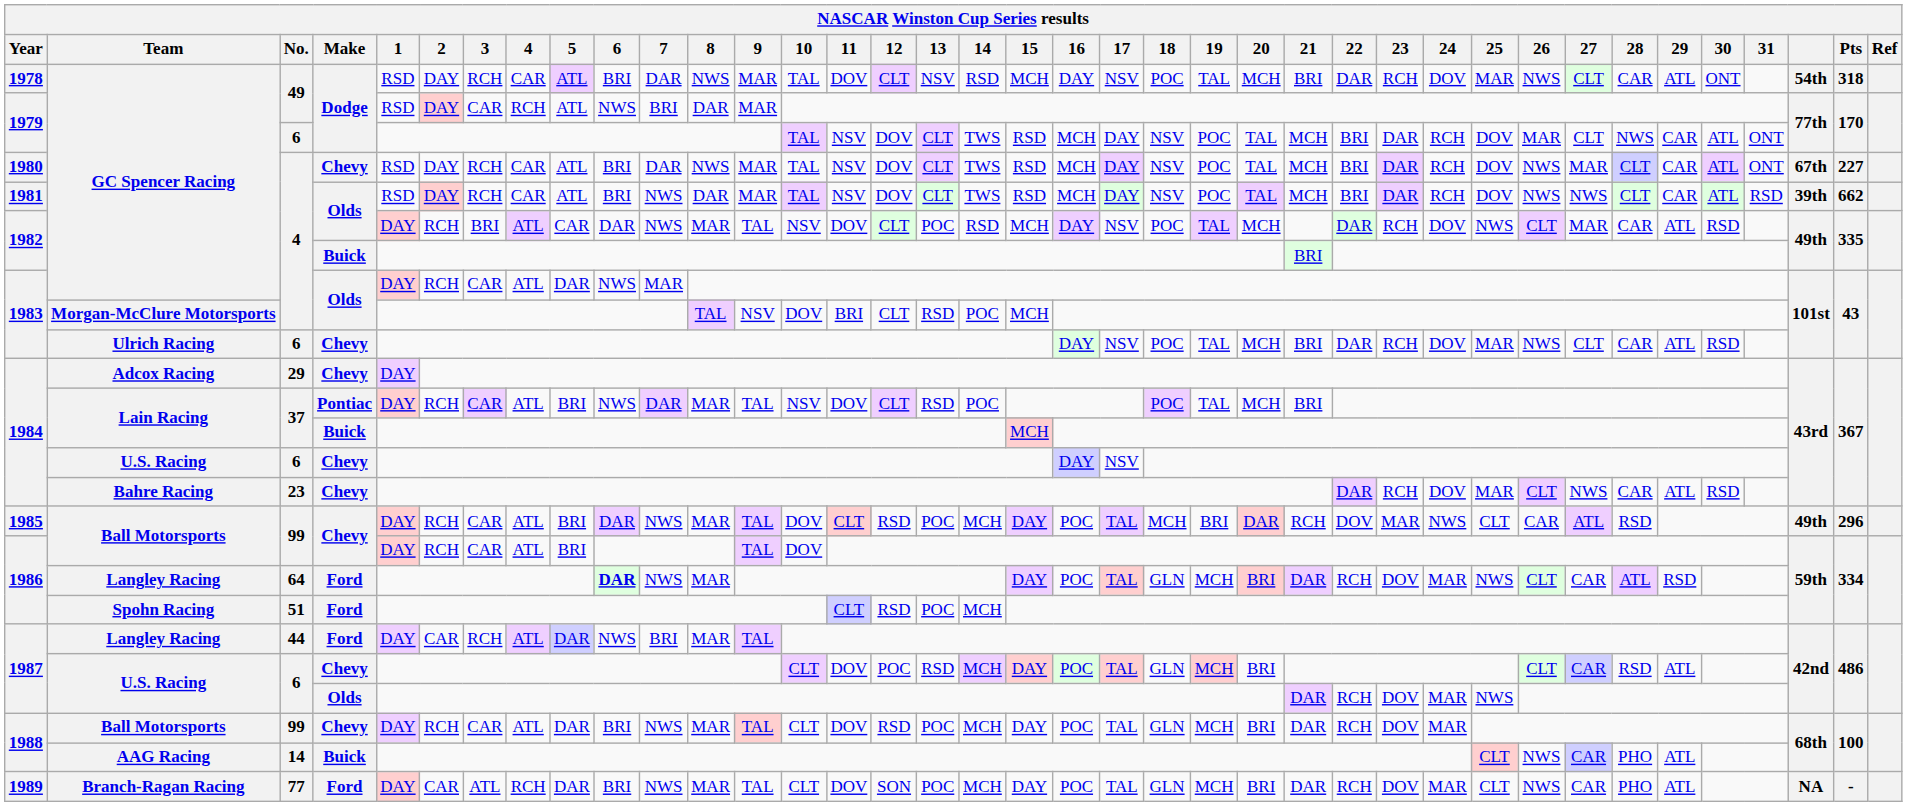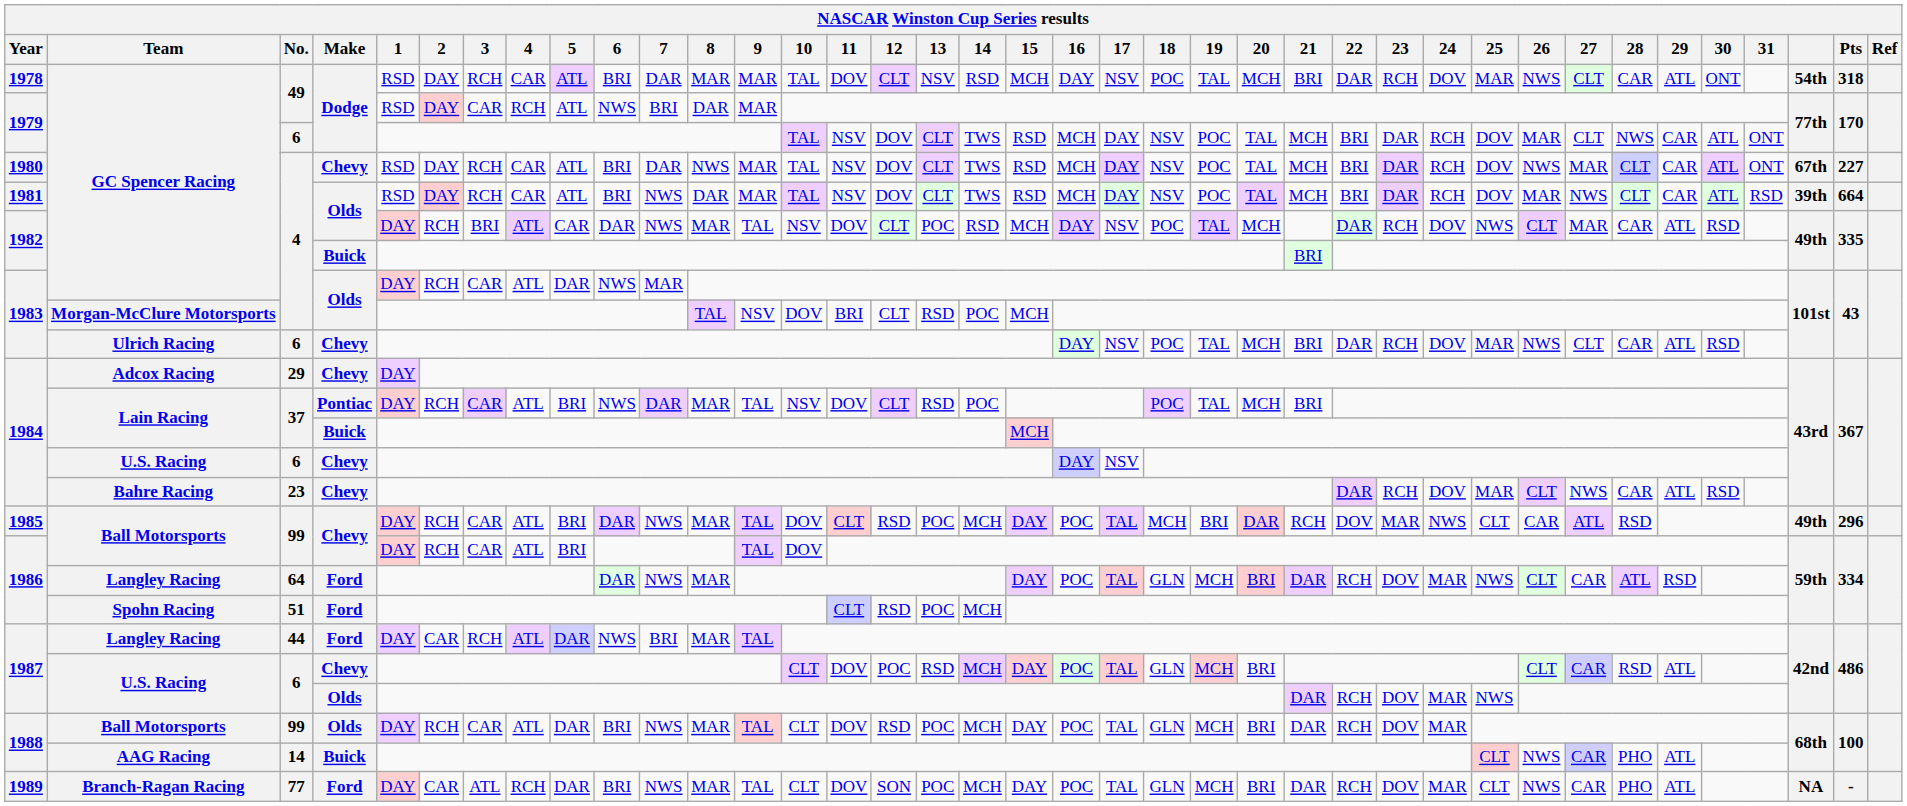 <table class="wikitable" style="text-align:center; font-size:75%">
 <tr>
 <th colspan=45><a href='#'>NASCAR</a> <a href='#'>Winston Cup Series</a> results</th>
 </tr>
 <tr>
 <th>Year</th>
 <th>Team</th>
 <th>No.</th>
 <th>Make</th>
 <th>1</th>
 <th>2</th>
 <th>3</th>
 <th>4</th>
 <th>5</th>
 <th>6</th>
 <th>7</th>
 <th>8</th>
 <th>9</th>
 <th>10</th>
 <th>11</th>
 <th>12</th>
 <th>13</th>
 <th>14</th>
 <th>15</th>
 <th>16</th>
 <th>17</th>
 <th>18</th>
 <th>19</th>
 <th>20</th>
 <th>21</th>
 <th>22</th>
 <th>23</th>
 <th>24</th>
 <th>25</th>
 <th>26</th>
 <th>27</th>
 <th>28</th>
 <th>29</th>
 <th>30</th>
 <th>31</th>
 <th></th>
 <th>Pts</th>
 <th>Ref</th>
 </tr>
 <tr>
 <th><a href='#'>1978</a></th>
 <th rowspan=8><a href='#'>GC Spencer Racing</a></th>
 <th rowspan=2>49</th>
 <th rowspan=3><a href='#'>Dodge</a></th>
 <td><a href='#'>RSD</a></td>
 <td><a href='#'>DAY</a></td>
 <td><a href='#'>RCH</a></td>
 <td><a href='#'>CAR</a></td>
 <td style="background:#EFCFFF;"><a href='#'>ATL</a><br></td>
 <td><a href='#'>BRI</a></td>
 <td><a href='#'>DAR</a></td>
-<td><a href='#'>NWS</a></td>
+<td><a href='#'>MAR</a></td>
 <td><a href='#'>MAR</a></td>
 <td><a href='#'>TAL</a></td>
 <td><a href='#'>DOV</a></td>
 <td style="background:#EFCFFF;"><a href='#'>CLT</a><br></td>
 <td><a href='#'>NSV</a></td>
 <td><a href='#'>RSD</a></td>
 <td><a href='#'>MCH</a></td>
 <td><a href='#'>DAY</a></td>
 <td><a href='#'>NSV</a></td>
 <td><a href='#'>POC</a></td>
 <td><a href='#'>TAL</a></td>
 <td><a href='#'>MCH</a></td>
 <td><a href='#'>BRI</a></td>
 <td><a href='#'>DAR</a></td>
 <td><a href='#'>RCH</a></td>
 <td><a href='#'>DOV</a></td>
 <td><a href='#'>MAR</a></td>
 <td><a href='#'>NWS</a></td>
 <td style="background:#DFFFDF;"><a href='#'>CLT</a><br></td>
 <td><a href='#'>CAR</a></td>
 <td><a href='#'>ATL</a></td>
 <td><a href='#'>ONT</a></td>
 <td></td>
 <th>54th</th>
 <th>318</th>
 <th></th>
 </tr>
 <tr>
 <th rowspan=2><a href='#'>1979</a></th>
 <td><a href='#'>RSD</a></td>
 <td style="background:#FFCFCF;"><a href='#'>DAY</a><br></td>
 <td><a href='#'>CAR</a></td>
 <td><a href='#'>RCH</a></td>
 <td><a href='#'>ATL</a></td>
 <td><a href='#'>NWS</a></td>
 <td><a href='#'>BRI</a></td>
 <td><a href='#'>DAR</a></td>
 <td><a href='#'>MAR</a></td>
 <td colspan=22></td>
 <th rowspan=2>77th</th>
 <th rowspan=2>170</th>
 <th rowspan=2></th>
 </tr>
 <tr>
 <th>6</th>
 <td colspan=9></td>
 <td style="background:#EFCFFF;"><a href='#'>TAL</a><br></td>
 <td><a href='#'>NSV</a></td>
 <td><a href='#'>DOV</a></td>
 <td style="background:#EFCFFF;"><a href='#'>CLT</a><br></td>
 <td><a href='#'>TWS</a></td>
 <td><a href='#'>RSD</a></td>
 <td><a href='#'>MCH</a></td>
 <td><a href='#'>DAY</a></td>
 <td><a href='#'>NSV</a></td>
 <td><a href='#'>POC</a></td>
 <td><a href='#'>TAL</a></td>
 <td><a href='#'>MCH</a></td>
 <td><a href='#'>BRI</a></td>
 <td><a href='#'>DAR</a></td>
 <td><a href='#'>RCH</a></td>
 <td><a href='#'>DOV</a></td>
 <td><a href='#'>MAR</a></td>
 <td><a href='#'>CLT</a></td>
 <td><a href='#'>NWS</a></td>
 <td><a href='#'>CAR</a></td>
 <td><a href='#'>ATL</a></td>
 <td><a href='#'>ONT</a></td>
 </tr>
 <tr>
 <th><a href='#'>1980</a></th>
 <th rowspan=6>4</th>
 <th><a href='#'>Chevy</a></th>
 <td><a href='#'>RSD</a></td>
 <td><a href='#'>DAY</a></td>
 <td><a href='#'>RCH</a></td>
 <td><a href='#'>CAR</a></td>
 <td><a href='#'>ATL</a></td>
 <td><a href='#'>BRI</a></td>
 <td><a href='#'>DAR</a></td>
 <td><a href='#'>NWS</a></td>
 <td><a href='#'>MAR</a></td>
 <td><a href='#'>TAL</a></td>
 <td><a href='#'>NSV</a></td>
 <td><a href='#'>DOV</a></td>
 <td style="background:#EFCFFF;"><a href='#'>CLT</a><br></td>
 <td><a href='#'>TWS</a></td>
 <td><a href='#'>RSD</a></td>
 <td><a href='#'>MCH</a></td>
 <td style="background:#EFCFFF;"><a href='#'>DAY</a><br></td>
 <td><a href='#'>NSV</a></td>
 <td><a href='#'>POC</a></td>
 <td><a href='#'>TAL</a></td>
 <td><a href='#'>MCH</a></td>
 <td><a href='#'>BRI</a></td>
 <td style="background:#EFCFFF;"><a href='#'>DAR</a><br></td>
 <td><a href='#'>RCH</a></td>
 <td><a href='#'>DOV</a></td>
 <td><a href='#'>NWS</a></td>
 <td><a href='#'>MAR</a></td>
 <td style="background:#CFCFFF;"><a href='#'>CLT</a><br></td>
 <td><a href='#'>CAR</a></td>
 <td style="background:#EFCFFF;"><a href='#'>ATL</a><br></td>
 <td><a href='#'>ONT</a></td>
 <th>67th</th>
 <th>227</th>
 <th></th>
 </tr>
 <tr>
 <th><a href='#'>1981</a></th>
 <th rowspan=2><a href='#'>Olds</a></th>
 <td><a href='#'>RSD</a></td>
 <td style="background:#FFCFCF;"><a href='#'>DAY</a><br></td>
 <td><a href='#'>RCH</a></td>
 <td><a href='#'>CAR</a></td>
 <td><a href='#'>ATL</a></td>
 <td><a href='#'>BRI</a></td>
 <td><a href='#'>NWS</a></td>
 <td><a href='#'>DAR</a></td>
 <td><a href='#'>MAR</a></td>
 <td style="background:#EFCFFF;"><a href='#'>TAL</a><br></td>
 <td><a href='#'>NSV</a></td>
 <td><a href='#'>DOV</a></td>
 <td style="background:#DFFFDF;"><a href='#'>CLT</a><br></td>
 <td><a href='#'>TWS</a></td>
 <td><a href='#'>RSD</a></td>
 <td><a href='#'>MCH</a></td>
 <td style="background:#DFFFDF;"><a href='#'>DAY</a><br></td>
 <td><a href='#'>NSV</a></td>
 <td><a href='#'>POC</a></td>
 <td style="background:#EFCFFF;"><a href='#'>TAL</a><br></td>
 <td><a href='#'>MCH</a></td>
 <td><a href='#'>BRI</a></td>
 <td style="background:#EFCFFF;"><a href='#'>DAR</a><br></td>
 <td><a href='#'>RCH</a></td>
 <td><a href='#'>DOV</a></td>
-<td><a href='#'>NWS</a></td>
+<td><a href='#'>MAR</a></td>
 <td><a href='#'>NWS</a></td>
 <td style="background:#DFFFDF;"><a href='#'>CLT</a><br></td>
 <td><a href='#'>CAR</a></td>
 <td style="background:#DFFFDF;"><a href='#'>ATL</a><br></td>
 <td><a href='#'>RSD</a></td>
 <th>39th</th>
-<th>662</th>
+<th>664</th>
 <th></th>
 </tr>
 <tr>
 <th rowspan=2><a href='#'>1982</a></th>
 <td style="background:#FFCFCF;"><a href='#'>DAY</a><br></td>
 <td><a href='#'>RCH</a></td>
 <td><a href='#'>BRI</a></td>
 <td style="background:#EFCFFF;"><a href='#'>ATL</a><br></td>
 <td><a href='#'>CAR</a></td>
 <td><a href='#'>DAR</a></td>
 <td><a href='#'>NWS</a></td>
 <td><a href='#'>MAR</a></td>
 <td><a href='#'>TAL</a></td>
 <td><a href='#'>NSV</a></td>
 <td><a href='#'>DOV</a></td>
 <td style="background:#DFFFDF;"><a href='#'>CLT</a><br></td>
 <td><a href='#'>POC</a></td>
 <td><a href='#'>RSD</a></td>
 <td><a href='#'>MCH</a></td>
 <td style="background:#EFCFFF;"><a href='#'>DAY</a><br></td>
 <td><a href='#'>NSV</a></td>
 <td><a href='#'>POC</a></td>
 <td style="background:#EFCFFF;"><a href='#'>TAL</a><br></td>
 <td><a href='#'>MCH</a></td>
 <td></td>
 <td style="background:#DFFFDF;"><a href='#'>DAR</a><br></td>
 <td><a href='#'>RCH</a></td>
 <td><a href='#'>DOV</a></td>
 <td><a href='#'>NWS</a></td>
 <td style="background:#EFCFFF;"><a href='#'>CLT</a><br></td>
 <td><a href='#'>MAR</a></td>
 <td><a href='#'>CAR</a></td>
 <td><a href='#'>ATL</a></td>
 <td><a href='#'>RSD</a></td>
 <td></td>
 <th rowspan=2>49th</th>
 <th rowspan=2>335</th>
 <th rowspan=2></th>
 </tr>
 <tr>
 <th><a href='#'>Buick</a></th>
 <td colspan=20></td>
 <td style="background:#DFFFDF;"><a href='#'>BRI</a><br></td>
 <td colspan=10></td>
 </tr>
 <tr>
 <th rowspan=3><a href='#'>1983</a></th>
 <th rowspan=2><a href='#'>Olds</a></th>
 <td style="background:#FFCFCF;"><a href='#'>DAY</a><br></td>
 <td><a href='#'>RCH</a></td>
 <td><a href='#'>CAR</a></td>
 <td><a href='#'>ATL</a></td>
 <td><a href='#'>DAR</a></td>
 <td><a href='#'>NWS</a></td>
 <td><a href='#'>MAR</a></td>
 <td colspan=24></td>
 <th rowspan=3>101st</th>
 <th rowspan=3>43</th>
 <th rowspan=3></th>
 </tr>
 <tr>
 <th><a href='#'>Morgan-McClure Motorsports</a></th>
 <td colspan=7></td>
 <td style="background:#EFCFFF;"><a href='#'>TAL</a><br></td>
 <td><a href='#'>NSV</a></td>
 <td><a href='#'>DOV</a></td>
 <td><a href='#'>BRI</a></td>
 <td><a href='#'>CLT</a></td>
 <td><a href='#'>RSD</a></td>
 <td><a href='#'>POC</a></td>
 <td><a href='#'>MCH</a></td>
 <td colspan=16></td>
 </tr>
 <tr>
 <th><a href='#'>Ulrich Racing</a></th>
 <th>6</th>
 <th><a href='#'>Chevy</a></th>
 <td colspan=15></td>
 <td style="background:#DFFFDF;"><a href='#'>DAY</a><br></td>
 <td><a href='#'>NSV</a></td>
 <td><a href='#'>POC</a></td>
 <td><a href='#'>TAL</a></td>
 <td><a href='#'>MCH</a></td>
 <td><a href='#'>BRI</a></td>
 <td><a href='#'>DAR</a></td>
 <td><a href='#'>RCH</a></td>
 <td><a href='#'>DOV</a></td>
 <td><a href='#'>MAR</a></td>
 <td><a href='#'>NWS</a></td>
 <td><a href='#'>CLT</a></td>
 <td><a href='#'>CAR</a></td>
 <td><a href='#'>ATL</a></td>
 <td><a href='#'>RSD</a></td>
 <td></td>
 </tr>
 <tr>
 <th rowspan=5><a href='#'>1984</a></th>
 <th><a href='#'>Adcox Racing</a></th>
 <th>29</th>
 <th><a href='#'>Chevy</a></th>
 <td style="background:#EFCFFF;"><a href='#'>DAY</a><br></td>
 <td colspan=30></td>
 <th rowspan=5>43rd</th>
 <th rowspan=5>367</th>
 <th rowspan=5></th>
 </tr>
 <tr>
 <th rowspan=2><a href='#'>Lain Racing</a></th>
 <th rowspan=2>37</th>
 <th><a href='#'>Pontiac</a></th>
 <td style="background:#FFCFCF;"><a href='#'>DAY</a><br></td>
 <td><a href='#'>RCH</a></td>
 <td style="background:#EFCFFF;"><a href='#'>CAR</a><br></td>
 <td><a href='#'>ATL</a></td>
 <td><a href='#'>BRI</a></td>
 <td><a href='#'>NWS</a></td>
 <td style="background:#EFCFFF;"><a href='#'>DAR</a><br></td>
 <td><a href='#'>MAR</a></td>
 <td><a href='#'>TAL</a></td>
 <td><a href='#'>NSV</a></td>
 <td><a href='#'>DOV</a></td>
 <td style="background:#EFCFFF;"><a href='#'>CLT</a><br></td>
 <td><a href='#'>RSD</a></td>
 <td><a href='#'>POC</a></td>
 <td colspan=3></td>
 <td style="background:#EFCFFF;"><a href='#'>POC</a><br></td>
 <td><a href='#'>TAL</a></td>
 <td><a href='#'>MCH</a></td>
 <td><a href='#'>BRI</a></td>
 <td colspan=10></td>
 </tr>
 <tr>
 <th><a href='#'>Buick</a></th>
 <td colspan=14></td>
 <td style="background:#FFCFCF;"><a href='#'>MCH</a><br></td>
 <td colspan=16></td>
 </tr>
 <tr>
 <th><a href='#'>U.S. Racing</a></th>
 <th>6</th>
 <th><a href='#'>Chevy</a></th>
 <td colspan=15></td>
 <td style="background:#CFCFFF;"><a href='#'>DAY</a><br></td>
 <td><a href='#'>NSV</a></td>
 <td colspan=14></td>
 </tr>
 <tr>
 <th><a href='#'>Bahre Racing</a></th>
 <th>23</th>
 <th><a href='#'>Chevy</a></th>
 <td colspan=21></td>
 <td style="background:#EFCFFF;"><a href='#'>DAR</a><br></td>
 <td><a href='#'>RCH</a></td>
 <td><a href='#'>DOV</a></td>
 <td><a href='#'>MAR</a></td>
 <td style="background:#EFCFFF;"><a href='#'>CLT</a><br></td>
 <td><a href='#'>NWS</a></td>
 <td><a href='#'>CAR</a></td>
 <td><a href='#'>ATL</a></td>
 <td><a href='#'>RSD</a></td>
 <td></td>
 </tr>
 <tr>
 <th><a href='#'>1985</a></th>
 <th rowspan=2><a href='#'>Ball Motorsports</a></th>
 <th rowspan=2>99</th>
 <th rowspan=2><a href='#'>Chevy</a></th>
 <td style="background:#FFCFCF;"><a href='#'>DAY</a><br></td>
 <td><a href='#'>RCH</a></td>
 <td><a href='#'>CAR</a></td>
 <td><a href='#'>ATL</a></td>
 <td><a href='#'>BRI</a></td>
 <td style="background:#EFCFFF;"><a href='#'>DAR</a><br></td>
 <td><a href='#'>NWS</a></td>
 <td><a href='#'>MAR</a></td>
 <td style="background:#EFCFFF;"><a href='#'>TAL</a><br></td>
 <td><a href='#'>DOV</a></td>
 <td style="background:#FFCFCF;"><a href='#'>CLT</a><br></td>
 <td><a href='#'>RSD</a></td>
 <td><a href='#'>POC</a></td>
 <td><a href='#'>MCH</a></td>
 <td style="background:#EFCFFF;"><a href='#'>DAY</a><br></td>
 <td><a href='#'>POC</a></td>
 <td style="background:#EFCFFF;"><a href='#'>TAL</a><br></td>
 <td><a href='#'>MCH</a></td>
 <td><a href='#'>BRI</a></td>
 <td style="background:#FFCFCF;"><a href='#'>DAR</a><br></td>
 <td><a href='#'>RCH</a></td>
 <td><a href='#'>DOV</a></td>
 <td><a href='#'>MAR</a></td>
 <td><a href='#'>NWS</a></td>
 <td><a href='#'>CLT</a></td>
 <td><a href='#'>CAR</a></td>
 <td style="background:#EFCFFF;"><a href='#'>ATL</a><br></td>
 <td><a href='#'>RSD</a></td>
 <td colspan=3></td>
 <th>49th</th>
 <th>296</th>
 <th></th>
 </tr>
 <tr>
 <th rowspan=3><a href='#'>1986</a></th>
 <td style="background:#FFCFCF;"><a href='#'>DAY</a><br></td>
 <td><a href='#'>RCH</a></td>
 <td><a href='#'>CAR</a></td>
 <td><a href='#'>ATL</a></td>
 <td><a href='#'>BRI</a></td>
 <td colspan=3></td>
 <td style="background:#EFCFFF;"><a href='#'>TAL</a><br></td>
 <td><a href='#'>DOV</a></td>
 <td colspan=21></td>
 <th rowspan=3>59th</th>
 <th rowspan=3>334</th>
 <th rowspan=3></th>
 </tr>
 <tr>
 <th><a href='#'>Langley Racing</a></th>
 <th>64</th>
 <th><a href='#'>Ford</a></th>
 <td colspan=5></td>
-<td style="background:#DFFFDF;"><strong><a href='#'>DAR</a><br></strong></td>
+<td style="background:#DFFFDF;"><a href='#'>DAR</a><br></td>
 <td><a href='#'>NWS</a></td>
 <td><a href='#'>MAR</a></td>
 <td colspan=6></td>
 <td style="background:#EFCFFF;"><a href='#'>DAY</a><br></td>
 <td><a href='#'>POC</a></td>
 <td style="background:#FFCFCF;"><a href='#'>TAL</a><br></td>
 <td><a href='#'>GLN</a></td>
 <td><a href='#'>MCH</a></td>
 <td style="background:#FFCFCF;"><a href='#'>BRI</a><br></td>
 <td style="background:#EFCFFF;"><a href='#'>DAR</a><br></td>
 <td><a href='#'>RCH</a></td>
 <td><a href='#'>DOV</a></td>
 <td><a href='#'>MAR</a></td>
 <td><a href='#'>NWS</a></td>
 <td style="background:#DFFFDF;"><a href='#'>CLT</a><br></td>
 <td><a href='#'>CAR</a></td>
 <td style="background:#EFCFFF;"><a href='#'>ATL</a><br></td>
 <td><a href='#'>RSD</a></td>
 <td colspan=2></td>
 </tr>
 <tr>
 <th><a href='#'>Spohn Racing</a></th>
 <th>51</th>
 <th><a href='#'>Ford</a></th>
 <td colspan=10></td>
 <td style="background:#CFCFFF;"><a href='#'>CLT</a><br></td>
 <td><a href='#'>RSD</a></td>
 <td><a href='#'>POC</a></td>
 <td><a href='#'>MCH</a></td>
 <td colspan=17></td>
 </tr>
 <tr>
 <th rowspan=3><a href='#'>1987</a></th>
 <th><a href='#'>Langley Racing</a></th>
 <th>44</th>
 <th><a href='#'>Ford</a></th>
 <td style="background:#EFCFFF;"><a href='#'>DAY</a><br></td>
 <td><a href='#'>CAR</a></td>
 <td><a href='#'>RCH</a></td>
 <td style="background:#EFCFFF;"><a href='#'>ATL</a><br></td>
 <td style="background:#CFCFFF;"><a href='#'>DAR</a><br></td>
 <td><a href='#'>NWS</a></td>
 <td><a href='#'>BRI</a></td>
 <td><a href='#'>MAR</a></td>
 <td style="background:#EFCFFF;"><a href='#'>TAL</a><br></td>
 <td colspan=22></td>
 <th rowspan=3>42nd</th>
 <th rowspan=3>486</th>
 <th rowspan=3></th>
 </tr>
 <tr>
 <th rowspan=2><a href='#'>U.S. Racing</a></th>
 <th rowspan=2>6</th>
 <th><a href='#'>Chevy</a></th>
 <td colspan=9></td>
 <td style="background:#EFCFFF;"><a href='#'>CLT</a><br></td>
 <td><a href='#'>DOV</a></td>
 <td><a href='#'>POC</a></td>
 <td><a href='#'>RSD</a></td>
 <td style="background:#EFCFFF;"><a href='#'>MCH</a><br></td>
 <td style="background:#FFCFCF;"><a href='#'>DAY</a><br></td>
 <td style="background:#DFFFDF;"><a href='#'>POC</a><br></td>
 <td style="background:#FFCFCF;"><a href='#'>TAL</a><br></td>
 <td><a href='#'>GLN</a></td>
 <td style="background:#FFCFCF;"><a href='#'>MCH</a><br></td>
 <td><a href='#'>BRI</a></td>
 <td colspan=5></td>
 <td style="background:#DFFFDF;"><a href='#'>CLT</a><br></td>
 <td style="background:#CFCFFF;"><a href='#'>CAR</a><br></td>
 <td><a href='#'>RSD</a></td>
 <td><a href='#'>ATL</a></td>
 <td colspan=2></td>
 </tr>
 <tr>
 <th><a href='#'>Olds</a></th>
 <td colspan=20></td>
 <td style="background:#EFCFFF;"><a href='#'>DAR</a><br></td>
 <td><a href='#'>RCH</a></td>
 <td><a href='#'>DOV</a></td>
 <td><a href='#'>MAR</a></td>
 <td><a href='#'>NWS</a></td>
 <td colspan=6></td>
 </tr>
 <tr>
 <th rowspan=2><a href='#'>1988</a></th>
 <th><a href='#'>Ball Motorsports</a></th>
 <th>99</th>
-<th><a href='#'>Chevy</a></th>
+<th><a href='#'>Olds</a></th>
 <td style="background:#EFCFFF;"><a href='#'>DAY</a><br></td>
 <td><a href='#'>RCH</a></td>
 <td><a href='#'>CAR</a></td>
 <td><a href='#'>ATL</a></td>
 <td><a href='#'>DAR</a></td>
 <td><a href='#'>BRI</a></td>
 <td><a href='#'>NWS</a></td>
 <td><a href='#'>MAR</a></td>
 <td style="background:#FFCFCF;"><a href='#'>TAL</a><br></td>
 <td><a href='#'>CLT</a></td>
 <td><a href='#'>DOV</a></td>
 <td><a href='#'>RSD</a></td>
 <td><a href='#'>POC</a></td>
 <td><a href='#'>MCH</a></td>
 <td><a href='#'>DAY</a></td>
 <td><a href='#'>POC</a></td>
 <td><a href='#'>TAL</a></td>
 <td><a href='#'>GLN</a></td>
 <td><a href='#'>MCH</a></td>
 <td><a href='#'>BRI</a></td>
 <td><a href='#'>DAR</a></td>
 <td><a href='#'>RCH</a></td>
 <td><a href='#'>DOV</a></td>
 <td><a href='#'>MAR</a></td>
 <td colspan=7></td>
 <th rowspan=2>68th</th>
 <th rowspan=2>100</th>
 <th rowspan=2></th>
 </tr>
 <tr>
 <th><a href='#'>AAG Racing</a></th>
 <th>14</th>
 <th><a href='#'>Buick</a></th>
 <td colspan=24></td>
 <td style="background:#FFCFCF;"><a href='#'>CLT</a><br></td>
 <td><a href='#'>NWS</a></td>
 <td style="background:#CFCFFF;"><a href='#'>CAR</a><br></td>
 <td><a href='#'>PHO</a></td>
 <td><a href='#'>ATL</a></td>
 <td colspan=2></td>
 </tr>
 <tr>
 <th><a href='#'>1989</a></th>
 <th><a href='#'>Branch-Ragan Racing</a></th>
 <th>77</th>
 <th><a href='#'>Ford</a></th>
 <td style="background:#FFCFCF;"><a href='#'>DAY</a><br></td>
 <td><a href='#'>CAR</a></td>
 <td><a href='#'>ATL</a></td>
 <td><a href='#'>RCH</a></td>
 <td><a href='#'>DAR</a></td>
 <td><a href='#'>BRI</a></td>
 <td><a href='#'>NWS</a></td>
 <td><a href='#'>MAR</a></td>
 <td><a href='#'>TAL</a></td>
 <td><a href='#'>CLT</a></td>
 <td><a href='#'>DOV</a></td>
 <td><a href='#'>SON</a></td>
 <td><a href='#'>POC</a></td>
 <td><a href='#'>MCH</a></td>
 <td><a href='#'>DAY</a></td>
 <td><a href='#'>POC</a></td>
 <td><a href='#'>TAL</a></td>
 <td><a href='#'>GLN</a></td>
 <td><a href='#'>MCH</a></td>
 <td><a href='#'>BRI</a></td>
 <td><a href='#'>DAR</a></td>
 <td><a href='#'>RCH</a></td>
 <td><a href='#'>DOV</a></td>
 <td><a href='#'>MAR</a></td>
 <td><a href='#'>CLT</a></td>
 <td><a href='#'>NWS</a></td>
 <td><a href='#'>CAR</a></td>
 <td><a href='#'>PHO</a></td>
 <td><a href='#'>ATL</a></td>
 <td colspan=2></td>
 <th>NA</th>
 <th>-</th>
 <th></th>
 </tr>
 </table>
